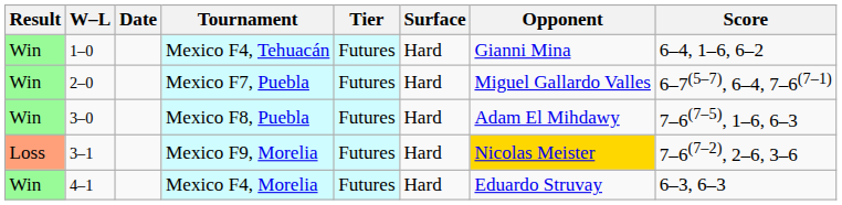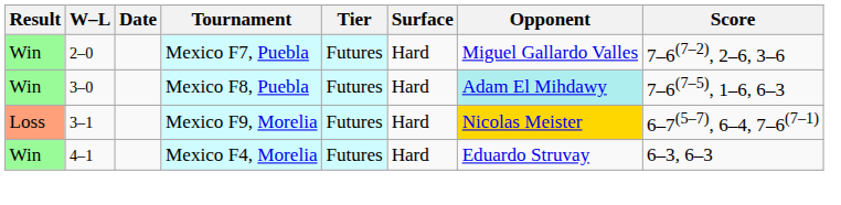 <table class="sortable wikitable">
 <tr>
 <th>Result</th>
 <th class="unsortable">W–L</th>
 <th>Date</th>
 <th>Tournament</th>
 <th>Tier</th>
 <th>Surface</th>
 <th>Opponent</th>
 <th class="unsortable">Score</th>
 </tr>
 <tr>
 <td bgcolor=98FB98>Win</td>
-<td><small>1–0</small></td>
-<td></td>
-<td style="background:#cffcff;">Mexico F4, <a href='#'>Tehuacán</a></td>
-<td style="background:#cffcff;">Futures</td>
-<td>Hard</td>
-<td> <a href='#'>Gianni Mina</a></td>
-<td>6–4, 1–6, 6–2</td>
-</tr>
-<tr>
-<td bgcolor=98FB98>Win</td>
 <td><small>2–0</small></td>
 <td></td>
 <td style="background:#cffcff;">Mexico F7, <a href='#'>Puebla</a></td>
 <td style="background:#cffcff;">Futures</td>
 <td>Hard</td>
 <td> <a href='#'>Miguel Gallardo Valles</a></td>
-<td>6–7<sup>(5–7)</sup>, 6–4, 7–6<sup>(7–1)</sup></td>
+<td>7–6<sup>(7–2)</sup>, 2–6, 3–6</td>
 </tr>
 <tr>
 <td bgcolor=98FB98>Win</td>
 <td><small>3–0</small></td>
 <td></td>
 <td style="background:#cffcff;">Mexico F8, <a href='#'>Puebla</a></td>
 <td style="background:#cffcff;">Futures</td>
 <td>Hard</td>
-<td> <a href='#'>Adam El Mihdawy</a></td>
+<td style="background: paleturquoise;"> <a href='#'>Adam El Mihdawy</a></td>
 <td>7–6<sup>(7–5)</sup>, 1–6, 6–3</td>
 </tr>
 <tr>
 <td bgcolor=FFA07A>Loss</td>
 <td><small>3–1</small></td>
 <td></td>
 <td style="background:#cffcff;">Mexico F9, <a href='#'>Morelia</a></td>
 <td style="background:#cffcff;">Futures</td>
 <td>Hard</td>
 <td style="background: gold;"> <a href='#'>Nicolas Meister</a></td>
-<td>7–6<sup>(7–2)</sup>, 2–6, 3–6</td>
+<td>6–7<sup>(5–7)</sup>, 6–4, 7–6<sup>(7–1)</sup></td>
 </tr>
 <tr>
 <td bgcolor=98FB98>Win</td>
 <td><small>4–1</small></td>
 <td></td>
 <td style="background:#cffcff;">Mexico F4, <a href='#'>Morelia</a></td>
 <td style="background:#cffcff;">Futures</td>
 <td>Hard</td>
 <td> <a href='#'>Eduardo Struvay</a></td>
 <td>6–3, 6–3</td>
 </tr>
 </table>
